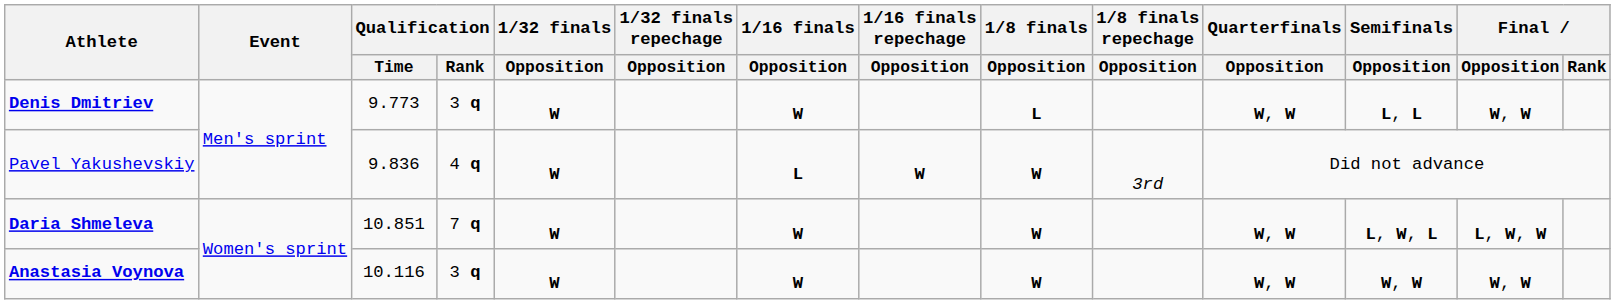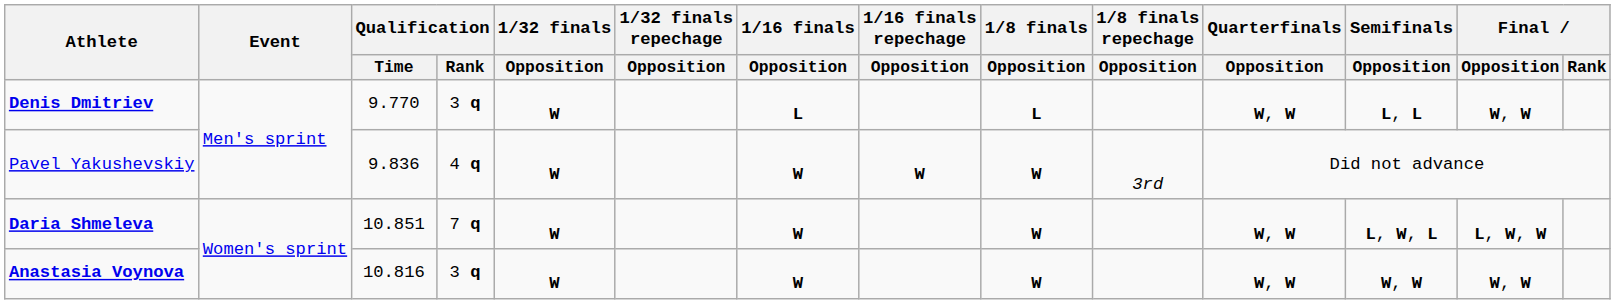 <table class="wikitable" style="text-align:center; font-size:90%">
 <tr>
 <th rowspan=2>Athlete</th>
 <th rowspan=2>Event</th>
 <th colspan=2>Qualification</th>
 <th>1/32 finals</th>
 <th>1/32 finals<br>repechage</th>
 <th>1/16 finals</th>
 <th>1/16 finals<br>repechage</th>
 <th>1/8 finals</th>
 <th>1/8 finals<br>repechage</th>
 <th>Quarterfinals</th>
 <th>Semifinals</th>
 <th colspan=2>Final / </th>
 </tr>
 <tr style="font-size:95%">
 <th>Time</th>
 <th>Rank</th>
 <th>Opposition</th>
 <th>Opposition</th>
 <th>Opposition</th>
 <th>Opposition</th>
 <th>Opposition</th>
 <th>Opposition</th>
 <th>Opposition</th>
 <th>Opposition</th>
 <th>Opposition</th>
 <th>Rank</th>
 </tr>
 <tr>
 <td align=left><strong><a href='#'>Denis Dmitriev</a></strong></td>
 <td align=left rowspan=2><a href='#'>Men's sprint</a></td>
-<td>9.773</td>
+<td>9.770</td>
 <td>3 <strong>q</strong></td>
 <td><br><strong>W</strong></td>
 <td></td>
-<td><br><strong>W</strong></td>
+<td><br><strong>L</strong></td>
 <td></td>
 <td><br><strong>L</strong></td>
 <td></td>
 <td><br><strong>W</strong>, <strong>W</strong></td>
 <td><br><strong>L</strong>, <strong>L</strong></td>
 <td><br><strong>W</strong>, <strong>W</strong></td>
 <td></td>
 </tr>
 <tr>
 <td align=left><a href='#'>Pavel Yakushevskiy</a></td>
 <td>9.836</td>
 <td>4 <strong>q</strong></td>
 <td><br><strong>W</strong></td>
 <td></td>
-<td><br><strong>L</strong></td>
+<td><br><strong>W</strong></td>
 <td><br><strong>W</strong></td>
 <td><br><strong>W</strong></td>
 <td><br><br><em>3rd</em></td>
 <td colspan=4>Did not advance</td>
 </tr>
 <tr>
 <td align=left><strong><a href='#'>Daria Shmeleva</a></strong></td>
 <td align=left rowspan=2><a href='#'>Women's sprint</a></td>
 <td>10.851</td>
 <td>7 <strong>q</strong></td>
 <td><br><strong>W</strong></td>
 <td></td>
 <td><br><strong>W</strong></td>
 <td></td>
 <td><br><strong>W</strong></td>
 <td></td>
 <td><br><strong>W</strong>, <strong>W</strong></td>
 <td><br><strong>L</strong>, <strong>W</strong>, <strong>L</strong></td>
 <td><br><strong>L</strong>, <strong>W</strong>, <strong>W</strong></td>
 <td></td>
 </tr>
 <tr>
 <td align=left><strong><a href='#'>Anastasia Voynova</a></strong></td>
-<td>10.116</td>
+<td>10.816</td>
 <td>3 <strong>q</strong></td>
 <td><br><strong>W</strong></td>
 <td></td>
 <td><br><strong>W</strong></td>
 <td></td>
 <td><br><strong>W</strong></td>
 <td></td>
 <td><br><strong>W</strong>, <strong>W</strong></td>
 <td><br><strong>W</strong>, <strong>W</strong></td>
 <td><br><strong>W</strong>, <strong>W</strong></td>
 <td></td>
 </tr>
 </table>
